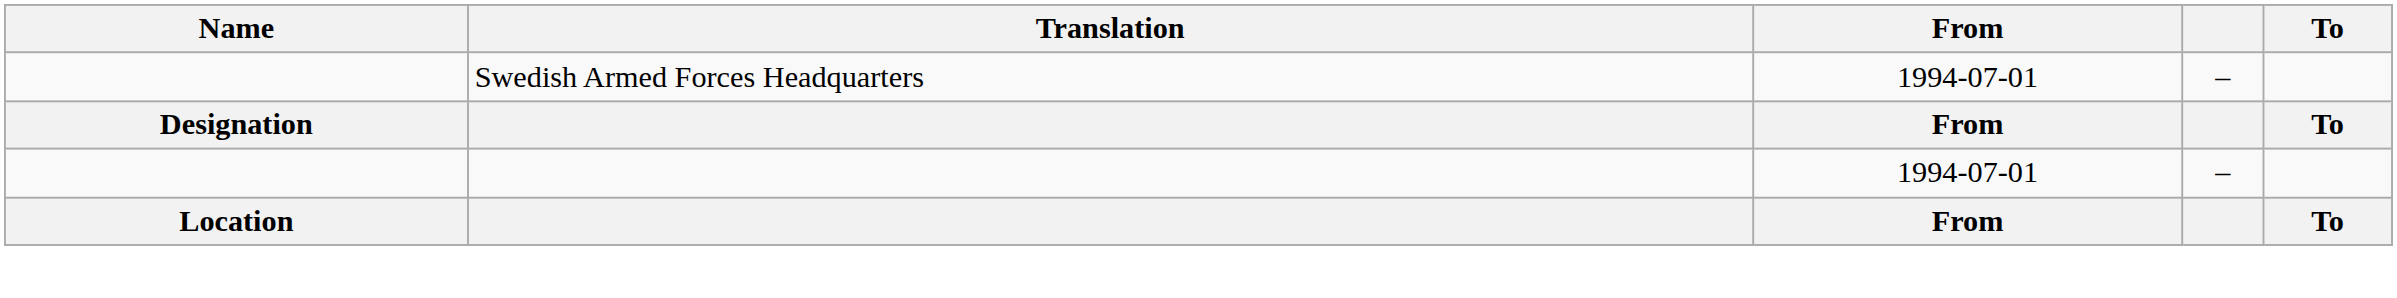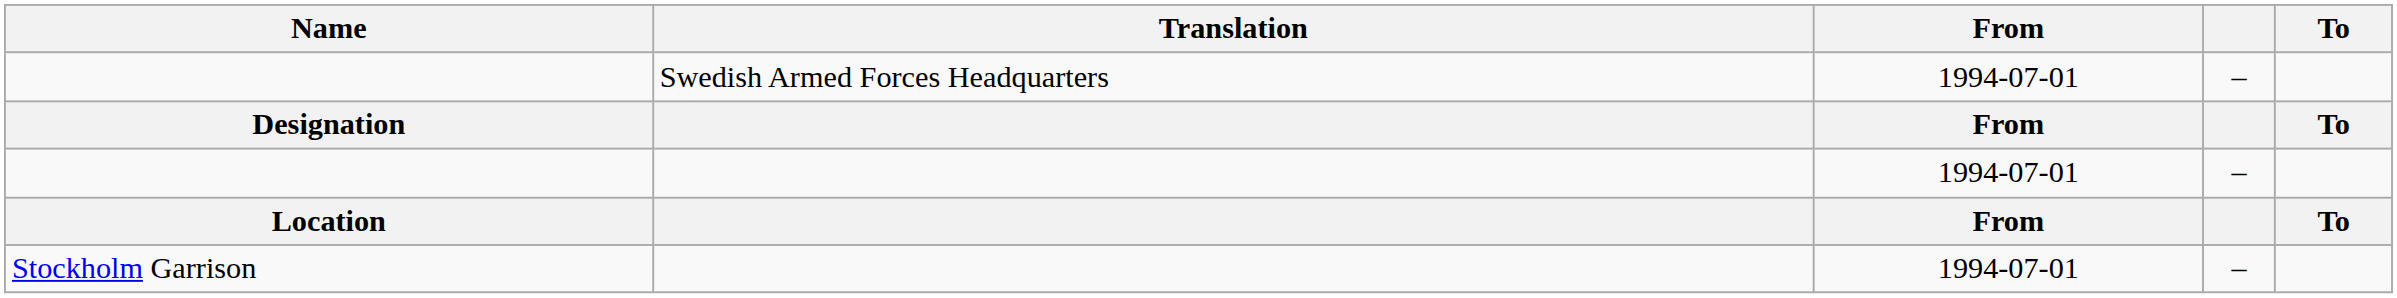 <table class="wikitable" style="width:100%;">
 <tr>
 <th>Name</th>
 <th>Translation</th>
 <th>From</th>
 <th></th>
 <th>To</th>
 </tr>
 <tr>
 <td></td>
 <td>Swedish Armed Forces Headquarters</td>
 <td style="text-align: center;">1994-07-01</td>
 <td style="text-align: center;">–</td>
 <td></td>
 </tr>
 <tr>
 <th>Designation</th>
 <th></th>
 <th>From</th>
 <th></th>
 <th>To</th>
 </tr>
 <tr>
 <td></td>
 <td></td>
 <td style="text-align: center;">1994-07-01</td>
 <td style="text-align: center;">–</td>
 <td></td>
 </tr>
 <tr>
 <th>Location</th>
 <th></th>
 <th>From</th>
 <th></th>
 <th>To</th>
 </tr>
+<tr>
+<td><a href='#'>Stockholm</a> Garrison</td>
+<td></td>
+<td style="text-align: center;">1994-07-01</td>
+<td style="text-align: center;">–</td>
+<td></td>
+</tr>
 </table>
